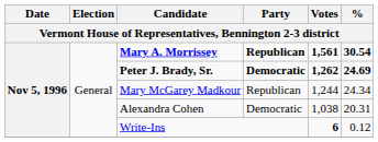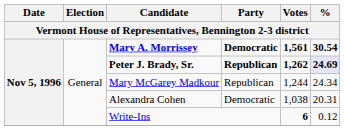 <table class="wikitable">
 <tr>
 <th>Date</th>
 <th>Election</th>
 <th>Candidate</th>
 <th>Party</th>
 <th>Votes</th>
 <th>%</th>
 </tr>
 <tr>
 <th colspan="6">Vermont House of Representatives, Bennington 2-3 district</th>
 </tr>
 <tr>
 <th rowspan="5">Nov 5, 1996</th>
 <td rowspan="5" align="center">General</td>
 <td><strong><a href='#'>Mary A. Morrissey</a></strong></td>
-<td><strong>Republican</strong></td>
+<td><strong>Democratic</strong></td>
 <td align="right"><strong>1,561</strong></td>
 <td align="right"><strong>30.54</strong></td>
 </tr>
 <tr>
 <td><strong>Peter J. Brady, Sr.</strong></td>
-<td><strong>Democratic</strong></td>
+<td><strong>Republican</strong></td>
 <td align="right"><strong>1,262</strong></td>
-<td align="right"><strong>24.69</strong></td>
+<td align="right" style="background: lavender;"><strong>24.69</strong></td>
 </tr>
 <tr>
 <td><a href='#'>Mary McGarey Madkour</a></td>
 <td>Republican</td>
 <td align="right">1,244</td>
 <td align="right">24.34</td>
 </tr>
 <tr>
 <td>Alexandra Cohen</td>
 <td>Democratic</td>
 <td align="right">1,038</td>
 <td align="right">20.31</td>
 </tr>
 <tr>
 <td colspan="2"><a href='#'>Write-Ins</a></td>
 <td align="right"><strong>6</strong></td>
 <td align="right">0.12</td>
 </tr>
 <tr>
 </tr>
 </table>
